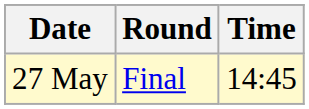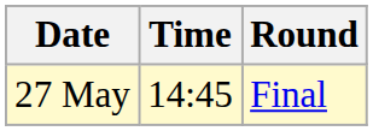 <table class="wikitable">
 <tr>
 <th>Date</th>
+<th>Time</th>
 <th>Round</th>
-<th>Time</th>
 </tr>
 <tr style=background:lemonchiffon>
 <td>27 May</td>
+<td>14:45</td>
 <td><a href='#'>Final</a></td>
-<td>14:45</td>
 </tr>
 </table>
